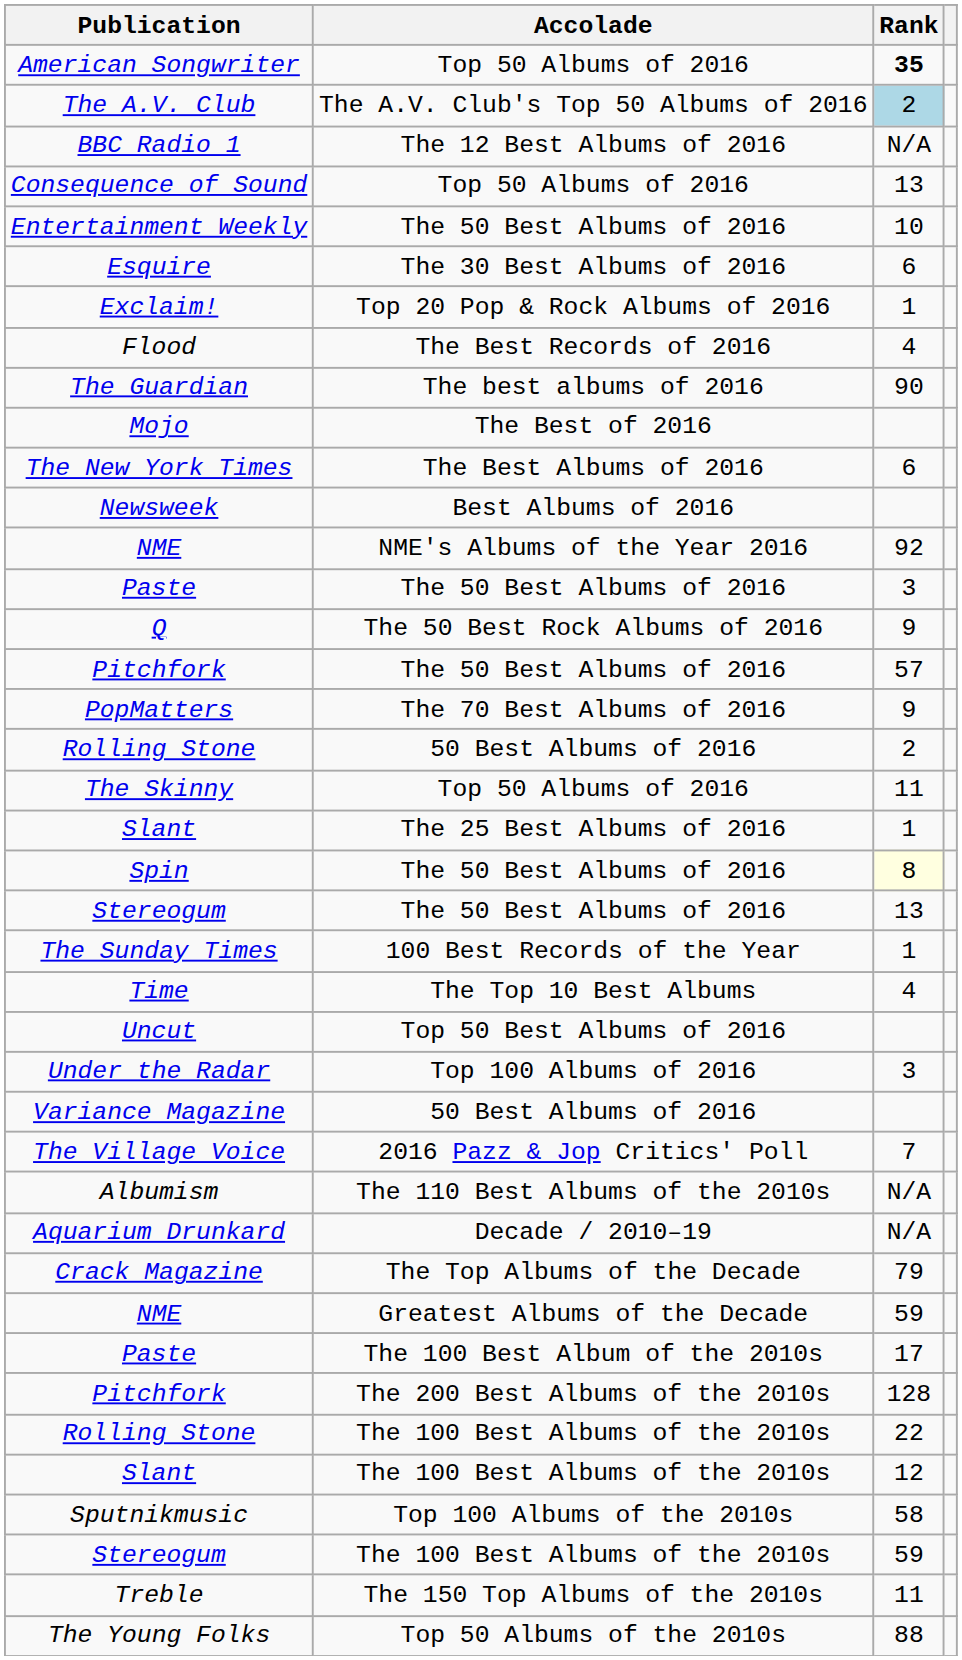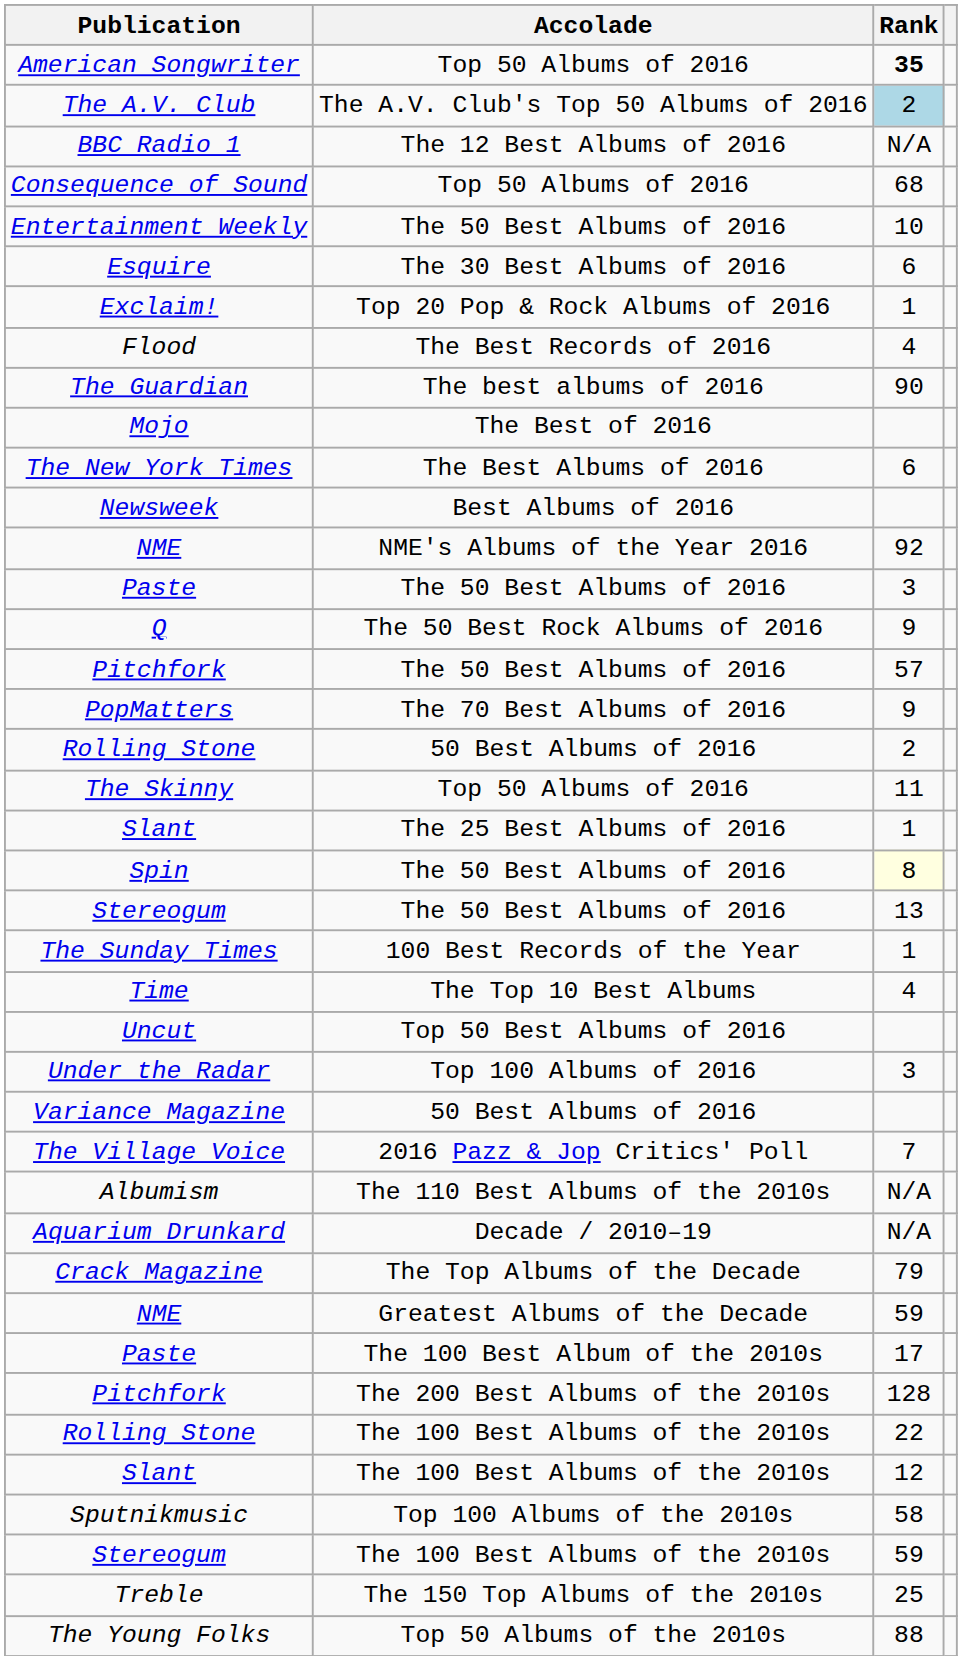 <table class="wikitable sortable plainrowheaders" style="text-align:center">
 <tr>
 <th>Publication</th>
 <th>Accolade</th>
 <th>Rank</th>
 <th class="unsortable"></th>
 </tr>
 <tr>
 <td><em><a href='#'>American Songwriter</a></em></td>
 <td>Top 50 Albums of 2016</td>
 <td><strong>35</strong></td>
 <td></td>
 </tr>
 <tr>
 <td><em><a href='#'>The A.V. Club</a></em></td>
 <td>The A.V. Club's Top 50 Albums of 2016</td>
 <td style="background: lightblue;">2</td>
 <td></td>
 </tr>
 <tr>
 <td><em><a href='#'>BBC Radio 1</a></em></td>
 <td>The 12 Best Albums of 2016</td>
 <td>N/A</td>
 <td></td>
 </tr>
 <tr>
 <td><em><a href='#'>Consequence of Sound</a></em></td>
 <td>Top 50 Albums of 2016</td>
-<td>13</td>
+<td>68</td>
 <td></td>
 </tr>
 <tr>
 <td><em><a href='#'>Entertainment Weekly</a></em></td>
 <td>The 50 Best Albums of 2016</td>
 <td>10</td>
 <td></td>
 </tr>
 <tr>
 <td><em><a href='#'>Esquire</a></em></td>
 <td>The 30 Best Albums of 2016</td>
 <td>6</td>
 <td></td>
 </tr>
 <tr>
 <td><em><a href='#'>Exclaim!</a></em></td>
 <td>Top 20 Pop & Rock Albums of 2016</td>
 <td>1</td>
 <td></td>
 </tr>
 <tr>
 <td><em>Flood</em></td>
 <td>The Best Records of 2016</td>
 <td>4</td>
 <td></td>
 </tr>
 <tr>
 <td><em><a href='#'>The Guardian</a></em></td>
 <td>The best albums of 2016</td>
 <td>90</td>
 <td></td>
 </tr>
 <tr>
 <td><em><a href='#'>Mojo</a></em></td>
 <td>The Best of 2016</td>
 <td></td>
 <td></td>
 </tr>
 <tr>
 <td><em><a href='#'>The New York Times</a></em></td>
 <td>The Best Albums of 2016</td>
 <td>6</td>
 <td></td>
 </tr>
 <tr>
 <td><em><a href='#'>Newsweek</a></em></td>
 <td>Best Albums of 2016</td>
 <td></td>
 <td></td>
 </tr>
 <tr>
 <td><em><a href='#'>NME</a></em></td>
 <td>NME's Albums of the Year 2016</td>
 <td>92</td>
 <td></td>
 </tr>
 <tr>
 <td><em><a href='#'>Paste</a></em></td>
 <td>The 50 Best Albums of 2016</td>
 <td>3</td>
 <td></td>
 </tr>
 <tr>
 <td><em><a href='#'>Q</a></em></td>
 <td>The 50 Best Rock Albums of 2016</td>
 <td>9</td>
 <td></td>
 </tr>
 <tr>
 <td><em><a href='#'>Pitchfork</a></em></td>
 <td>The 50 Best Albums of 2016</td>
 <td>57</td>
 <td></td>
 </tr>
 <tr>
 <td><em><a href='#'>PopMatters</a></em></td>
 <td>The 70 Best Albums of 2016</td>
 <td>9</td>
 <td></td>
 </tr>
 <tr>
 <td><em><a href='#'>Rolling Stone</a></em></td>
 <td>50 Best Albums of 2016</td>
 <td>2</td>
 <td></td>
 </tr>
 <tr>
 <td><em><a href='#'>The Skinny</a></em></td>
 <td>Top 50 Albums of 2016</td>
 <td>11</td>
 <td></td>
 </tr>
 <tr>
 <td><em><a href='#'>Slant</a></em></td>
 <td>The 25 Best Albums of 2016</td>
 <td>1</td>
 <td></td>
 </tr>
 <tr>
 <td><em><a href='#'>Spin</a></em></td>
 <td>The 50 Best Albums of 2016</td>
 <td style="background: lightyellow;">8</td>
 <td></td>
 </tr>
 <tr>
 <td><em><a href='#'>Stereogum</a></em></td>
 <td>The 50 Best Albums of 2016</td>
 <td>13</td>
 <td></td>
 </tr>
 <tr>
 <td><em><a href='#'>The Sunday Times</a></em></td>
 <td>100 Best Records of the Year</td>
 <td>1</td>
 <td></td>
 </tr>
 <tr>
 <td><em><a href='#'>Time</a></em></td>
 <td>The Top 10 Best Albums</td>
 <td>4</td>
 <td></td>
 </tr>
 <tr>
 <td><em><a href='#'>Uncut</a></em></td>
 <td>Top 50 Best Albums of 2016</td>
 <td></td>
 <td></td>
 </tr>
 <tr>
 <td><em><a href='#'>Under the Radar</a></em></td>
 <td>Top 100 Albums of 2016</td>
 <td>3</td>
 <td></td>
 </tr>
 <tr>
 <td><em><a href='#'>Variance Magazine</a></em></td>
 <td>50 Best Albums of 2016</td>
 <td></td>
 <td></td>
 </tr>
 <tr>
 <td><em><a href='#'>The Village Voice</a></em></td>
 <td>2016 <a href='#'>Pazz & Jop</a> Critics' Poll</td>
 <td>7</td>
 <td></td>
 </tr>
 <tr>
 <td><em>Albumism</em></td>
 <td>The 110 Best Albums of the 2010s</td>
 <td>N/A</td>
 <td></td>
 </tr>
 <tr>
 <td><em><a href='#'>Aquarium Drunkard</a></em></td>
 <td>Decade / 2010–19</td>
 <td>N/A</td>
 <td></td>
 </tr>
 <tr>
 <td><em><a href='#'>Crack Magazine</a></em></td>
 <td>The Top Albums of the Decade</td>
 <td>79</td>
 <td></td>
 </tr>
 <tr>
 <td><em><a href='#'>NME</a></em></td>
 <td>Greatest Albums of the Decade</td>
 <td>59</td>
 <td></td>
 </tr>
 <tr>
 <td><em><a href='#'>Paste</a></em></td>
 <td>The 100 Best Album of the 2010s</td>
 <td>17</td>
 <td></td>
 </tr>
 <tr>
 <td><em><a href='#'>Pitchfork</a></em></td>
 <td>The 200 Best Albums of the 2010s</td>
 <td>128</td>
 <td></td>
 </tr>
 <tr>
 <td><em><a href='#'>Rolling Stone</a></em></td>
 <td>The 100 Best Albums of the 2010s</td>
 <td>22</td>
 <td></td>
 </tr>
 <tr>
 <td><em><a href='#'>Slant</a></em></td>
 <td>The 100 Best Albums of the 2010s</td>
 <td>12</td>
 <td></td>
 </tr>
 <tr>
 <td><em>Sputnikmusic</em></td>
 <td>Top 100 Albums of the 2010s</td>
 <td>58</td>
 <td></td>
 </tr>
 <tr>
 <td><em><a href='#'>Stereogum</a></em></td>
 <td>The 100 Best Albums of the 2010s</td>
 <td>59</td>
 <td></td>
 </tr>
 <tr>
 <td><em>Treble</em></td>
 <td>The 150 Top Albums of the 2010s</td>
-<td>11</td>
+<td>25</td>
 <td></td>
 </tr>
 <tr>
 <td><em>The Young Folks</em></td>
 <td>Top 50 Albums of the 2010s</td>
 <td>88</td>
 <td></td>
 </tr>
 </table>
